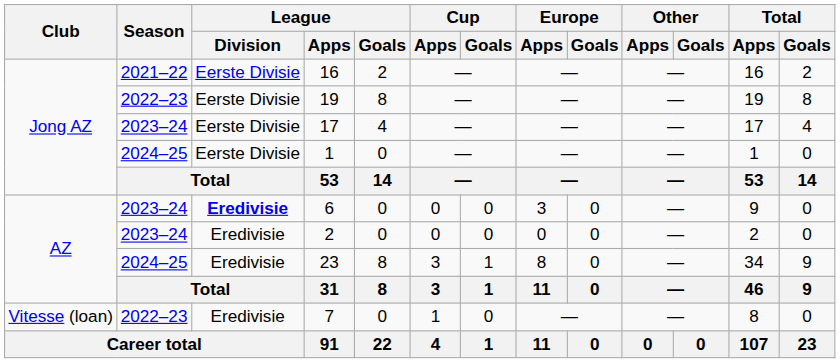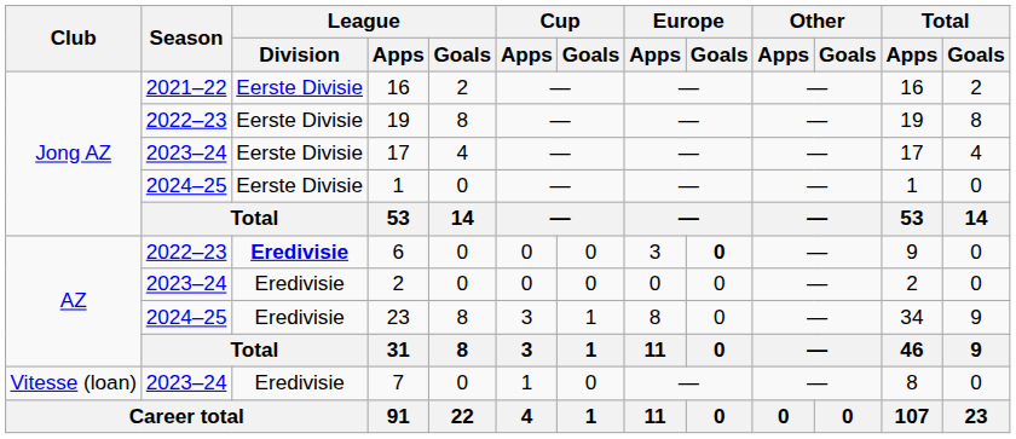 <table class="wikitable" style="text-align: center">
 <tr>
 <th rowspan="2">Club</th>
 <th rowspan="2">Season</th>
 <th colspan="3">League</th>
 <th colspan="2">Cup</th>
 <th colspan="2">Europe</th>
 <th colspan="2">Other</th>
 <th colspan="2">Total</th>
 </tr>
 <tr>
 <th>Division</th>
 <th>Apps</th>
 <th>Goals</th>
 <th>Apps</th>
 <th>Goals</th>
 <th>Apps</th>
 <th>Goals</th>
 <th>Apps</th>
 <th>Goals</th>
 <th>Apps</th>
 <th>Goals</th>
 </tr>
 <tr>
 <td rowspan="5"><a href='#'>Jong AZ</a></td>
 <td><a href='#'>2021–22</a></td>
 <td><a href='#'>Eerste Divisie</a></td>
 <td>16</td>
 <td>2</td>
 <td colspan="2">—</td>
 <td colspan="2">—</td>
 <td colspan="2">—</td>
 <td>16</td>
 <td>2</td>
 </tr>
 <tr>
 <td><a href='#'>2022–23</a></td>
 <td>Eerste Divisie</td>
 <td>19</td>
 <td>8</td>
 <td colspan="2">—</td>
 <td colspan="2">—</td>
 <td colspan="2">—</td>
 <td>19</td>
 <td>8</td>
 </tr>
 <tr>
 <td><a href='#'>2023–24</a></td>
 <td>Eerste Divisie</td>
 <td>17</td>
 <td>4</td>
 <td colspan="2">—</td>
 <td colspan="2">—</td>
 <td colspan="2">—</td>
 <td>17</td>
 <td>4</td>
 </tr>
 <tr>
 <td><a href='#'>2024–25</a></td>
 <td>Eerste Divisie</td>
 <td>1</td>
 <td>0</td>
 <td colspan="2">—</td>
 <td colspan="2">—</td>
 <td colspan="2">—</td>
 <td>1</td>
 <td>0</td>
 </tr>
 <tr>
 <th colspan="2">Total</th>
 <th>53</th>
 <th>14</th>
 <th colspan="2">—</th>
 <th colspan="2">—</th>
 <th colspan="2">—</th>
 <th>53</th>
 <th>14</th>
 </tr>
 <tr>
 <td rowspan="4"><a href='#'>AZ</a></td>
-<td><a href='#'>2023–24</a></td>
+<td><a href='#'>2022–23</a></td>
 <td><strong><a href='#'>Eredivisie</a></strong></td>
 <td>6</td>
 <td>0</td>
 <td>0</td>
 <td>0</td>
 <td>3</td>
-<td>0</td>
+<td><strong>0</strong></td>
 <td colspan="2">—</td>
 <td>9</td>
 <td>0</td>
 </tr>
 <tr>
 <td><a href='#'>2023–24</a></td>
 <td>Eredivisie</td>
 <td>2</td>
 <td>0</td>
 <td>0</td>
 <td>0</td>
 <td>0</td>
 <td>0</td>
 <td colspan="2">—</td>
 <td>2</td>
 <td>0</td>
 </tr>
 <tr>
 <td><a href='#'>2024–25</a></td>
 <td>Eredivisie</td>
 <td>23</td>
 <td>8</td>
 <td>3</td>
 <td>1</td>
 <td>8</td>
 <td>0</td>
 <td colspan="2">—</td>
 <td>34</td>
 <td>9</td>
 </tr>
 <tr>
 <th colspan="2">Total</th>
 <th>31</th>
 <th>8</th>
 <th>3</th>
 <th>1</th>
 <th>11</th>
 <th>0</th>
 <th colspan="2">—</th>
 <th>46</th>
 <th>9</th>
 </tr>
 <tr>
 <td><a href='#'>Vitesse</a> (loan)</td>
-<td><a href='#'>2022–23</a></td>
+<td><a href='#'>2023–24</a></td>
 <td>Eredivisie</td>
 <td>7</td>
 <td>0</td>
 <td>1</td>
 <td>0</td>
 <td colspan="2">—</td>
 <td colspan="2">—</td>
 <td>8</td>
 <td>0</td>
 </tr>
 <tr>
 <th colspan="3">Career total</th>
 <th>91</th>
 <th>22</th>
 <th>4</th>
 <th>1</th>
 <th>11</th>
 <th>0</th>
 <th>0</th>
 <th>0</th>
 <th>107</th>
 <th>23</th>
 </tr>
 </table>
